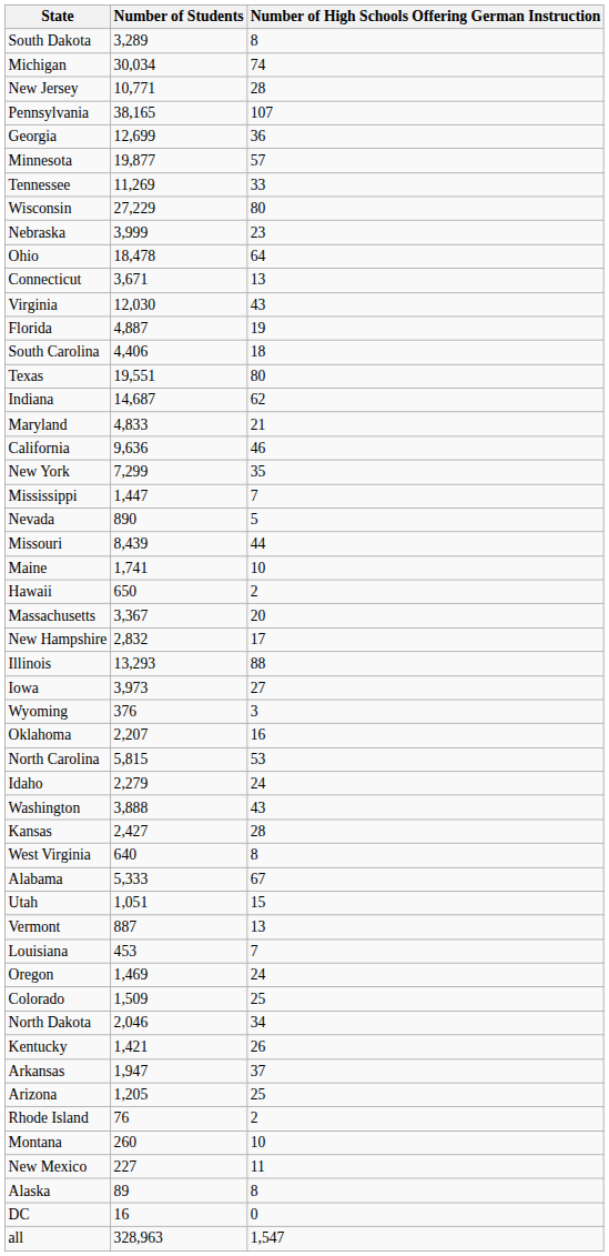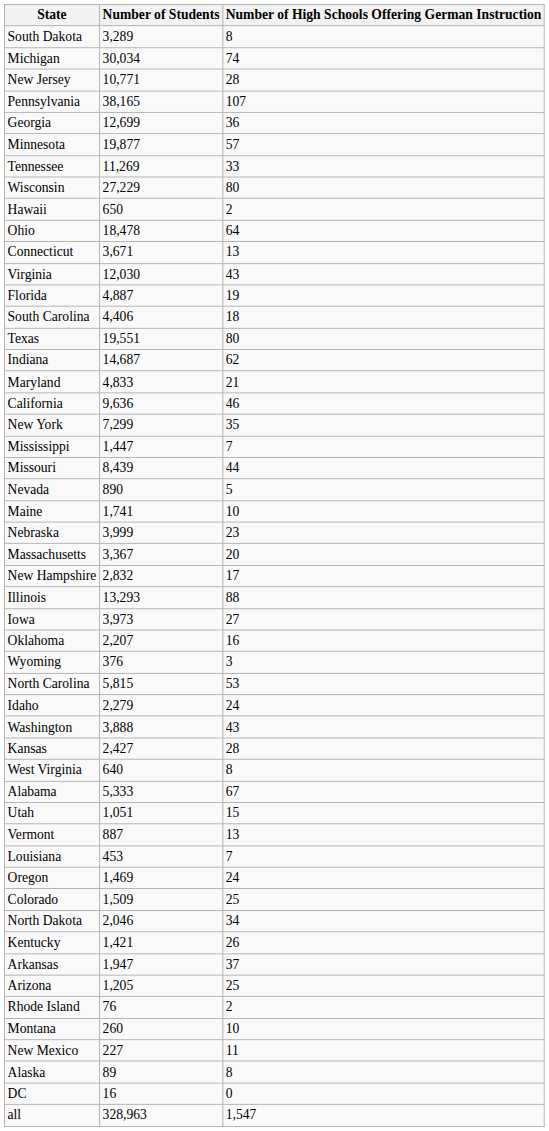 <table class="wikitable sortable">
 <tr>
 <th>State</th>
 <th>Number of Students</th>
 <th>Number of High Schools Offering German Instruction</th>
 </tr>
 <tr>
 <td>South Dakota</td>
 <td>3,289</td>
 <td>8</td>
 </tr>
 <tr>
 <td>Michigan</td>
 <td>30,034</td>
 <td>74</td>
 </tr>
 <tr>
 <td>New Jersey</td>
 <td>10,771</td>
 <td>28</td>
 </tr>
 <tr>
 <td>Pennsylvania</td>
 <td>38,165</td>
 <td>107</td>
 </tr>
 <tr>
 <td>Georgia</td>
 <td>12,699</td>
 <td>36</td>
 </tr>
 <tr>
 <td>Minnesota</td>
 <td>19,877</td>
 <td>57</td>
 </tr>
 <tr>
 <td>Tennessee</td>
 <td>11,269</td>
 <td>33</td>
 </tr>
 <tr>
 <td>Wisconsin</td>
 <td>27,229</td>
 <td>80</td>
 </tr>
 <tr>
-<td>Nebraska</td>
-<td>3,999</td>
-<td>23</td>
+<td>Hawaii</td>
+<td>650</td>
+<td>2</td>
 </tr>
 <tr>
 <td>Ohio</td>
 <td>18,478</td>
 <td>64</td>
 </tr>
 <tr>
 <td>Connecticut</td>
 <td>3,671</td>
 <td>13</td>
 </tr>
 <tr>
 <td>Virginia</td>
 <td>12,030</td>
 <td>43</td>
 </tr>
 <tr>
 <td>Florida</td>
 <td>4,887</td>
 <td>19</td>
 </tr>
 <tr>
 <td>South Carolina</td>
 <td>4,406</td>
 <td>18</td>
 </tr>
 <tr>
 <td>Texas</td>
 <td>19,551</td>
 <td>80</td>
 </tr>
 <tr>
 <td>Indiana</td>
 <td>14,687</td>
 <td>62</td>
 </tr>
 <tr>
 <td>Maryland</td>
 <td>4,833</td>
 <td>21</td>
 </tr>
 <tr>
 <td>California</td>
 <td>9,636</td>
 <td>46</td>
 </tr>
 <tr>
 <td>New York</td>
 <td>7,299</td>
 <td>35</td>
 </tr>
 <tr>
 <td>Mississippi</td>
 <td>1,447</td>
 <td>7</td>
 </tr>
 <tr>
+<td>Missouri</td>
+<td>8,439</td>
+<td>44</td>
+</tr>
+<tr>
 <td>Nevada</td>
 <td>890</td>
 <td>5</td>
-</tr>
-<tr>
-<td>Missouri</td>
-<td>8,439</td>
-<td>44</td>
 </tr>
 <tr>
 <td>Maine</td>
 <td>1,741</td>
 <td>10</td>
 </tr>
 <tr>
-<td>Hawaii</td>
-<td>650</td>
-<td>2</td>
+<td>Nebraska</td>
+<td>3,999</td>
+<td>23</td>
 </tr>
 <tr>
 <td>Massachusetts</td>
 <td>3,367</td>
 <td>20</td>
 </tr>
 <tr>
 <td>New Hampshire</td>
 <td>2,832</td>
 <td>17</td>
 </tr>
 <tr |>
 <td>Illinois</td>
 <td>13,293</td>
 <td>88</td>
 </tr>
 <tr>
 <td>Iowa</td>
 <td>3,973</td>
 <td>27</td>
 </tr>
 <tr>
+<td>Oklahoma</td>
+<td>2,207</td>
+<td>16</td>
+</tr>
+<tr>
 <td>Wyoming</td>
 <td>376</td>
 <td>3</td>
-</tr>
-<tr>
-<td>Oklahoma</td>
-<td>2,207</td>
-<td>16</td>
 </tr>
 <tr>
 <td>North Carolina</td>
 <td>5,815</td>
 <td>53</td>
 </tr>
 <tr>
 <td>Idaho</td>
 <td>2,279</td>
 <td>24</td>
 </tr>
 <tr>
 <td>Washington</td>
 <td>3,888</td>
 <td>43</td>
 </tr>
 <tr>
 <td>Kansas</td>
 <td>2,427</td>
 <td>28</td>
 </tr>
 <tr>
 <td>West Virginia</td>
 <td>640</td>
 <td>8</td>
 </tr>
 <tr>
 <td>Alabama</td>
 <td>5,333</td>
 <td>67</td>
 </tr>
 <tr>
 <td>Utah</td>
 <td>1,051</td>
 <td>15</td>
 </tr>
 <tr>
 <td>Vermont</td>
 <td>887</td>
 <td>13</td>
 </tr>
 <tr>
 <td>Louisiana</td>
 <td>453</td>
 <td>7</td>
 </tr>
 <tr>
 <td>Oregon</td>
 <td>1,469</td>
 <td>24</td>
 </tr>
 <tr>
 <td>Colorado</td>
 <td>1,509</td>
 <td>25</td>
 </tr>
 <tr>
 <td>North Dakota</td>
 <td>2,046</td>
 <td>34</td>
 </tr>
 <tr>
 <td>Kentucky</td>
 <td>1,421</td>
 <td>26</td>
 </tr>
 <tr>
 <td>Arkansas</td>
 <td>1,947</td>
 <td>37</td>
 </tr>
 <tr>
 <td>Arizona</td>
 <td>1,205</td>
 <td>25</td>
 </tr>
 <tr>
 <td>Rhode Island</td>
 <td>76</td>
 <td>2</td>
 </tr>
 <tr>
 <td>Montana</td>
 <td>260</td>
 <td>10</td>
 </tr>
 <tr>
 <td>New Mexico</td>
 <td>227</td>
 <td>11</td>
 </tr>
 <tr>
 <td>Alaska</td>
 <td>89</td>
 <td>8</td>
 </tr>
 <tr>
 <td>DC</td>
 <td>16</td>
 <td>0</td>
 </tr>
 <tr>
 <td>all</td>
 <td>328,963</td>
 <td>1,547</td>
 </tr>
 </table>
